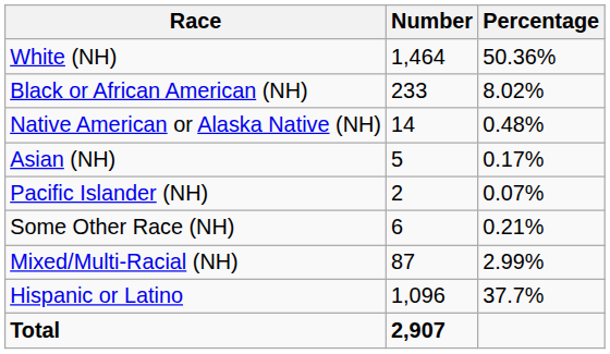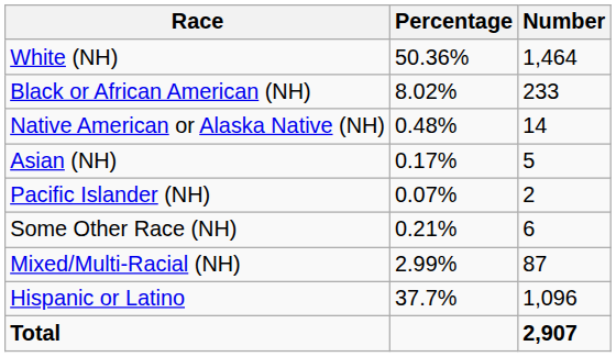 <table class="wikitable">
 <tr>
 <th>Race</th>
+<th>Percentage</th>
 <th>Number</th>
-<th>Percentage</th>
 </tr>
 <tr>
 <td><a href='#'>White</a> (NH)</td>
+<td>50.36%</td>
 <td>1,464</td>
-<td>50.36%</td>
 </tr>
 <tr>
 <td><a href='#'>Black or African American</a> (NH)</td>
+<td>8.02%</td>
 <td>233</td>
-<td>8.02%</td>
 </tr>
 <tr>
 <td><a href='#'>Native American</a> or <a href='#'>Alaska Native</a> (NH)</td>
+<td>0.48%</td>
 <td>14</td>
-<td>0.48%</td>
 </tr>
 <tr>
 <td><a href='#'>Asian</a> (NH)</td>
+<td>0.17%</td>
 <td>5</td>
-<td>0.17%</td>
 </tr>
 <tr>
 <td><a href='#'>Pacific Islander</a> (NH)</td>
+<td>0.07%</td>
 <td>2</td>
-<td>0.07%</td>
 </tr>
 <tr>
 <td>Some Other Race (NH)</td>
+<td>0.21%</td>
 <td>6</td>
-<td>0.21%</td>
 </tr>
 <tr>
 <td><a href='#'>Mixed/Multi-Racial</a> (NH)</td>
+<td>2.99%</td>
 <td>87</td>
-<td>2.99%</td>
 </tr>
 <tr>
 <td><a href='#'>Hispanic or Latino</a></td>
+<td>37.7%</td>
 <td>1,096</td>
-<td>37.7%</td>
 </tr>
 <tr>
 <td><strong>Total</strong></td>
+<td></td>
 <td><strong>2,907</strong></td>
-<td></td>
 </tr>
 </table>
